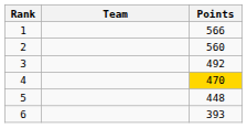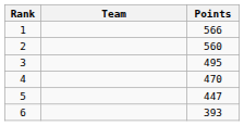 <table class="wikitable" style="text-align:center;">
 <tr>
 <th width=40>Rank</th>
 <th width=180>Team</th>
 <th width=60>Points</th>
 </tr>
 <tr>
 <td>1</td>
 <td align=left></td>
 <td>566</td>
 </tr>
 <tr>
 <td>2</td>
 <td align=left></td>
 <td>560</td>
 </tr>
 <tr>
 <td>3</td>
 <td align=left></td>
-<td>492</td>
+<td>495</td>
 </tr>
 <tr>
 <td>4</td>
 <td align=left></td>
-<td style="background: gold;">470</td>
+<td>470</td>
 </tr>
 <tr>
 <td>5</td>
 <td align=left></td>
-<td>448</td>
+<td>447</td>
 </tr>
 <tr>
 <td>6</td>
 <td align=left></td>
 <td>393</td>
 </tr>
 </table>
